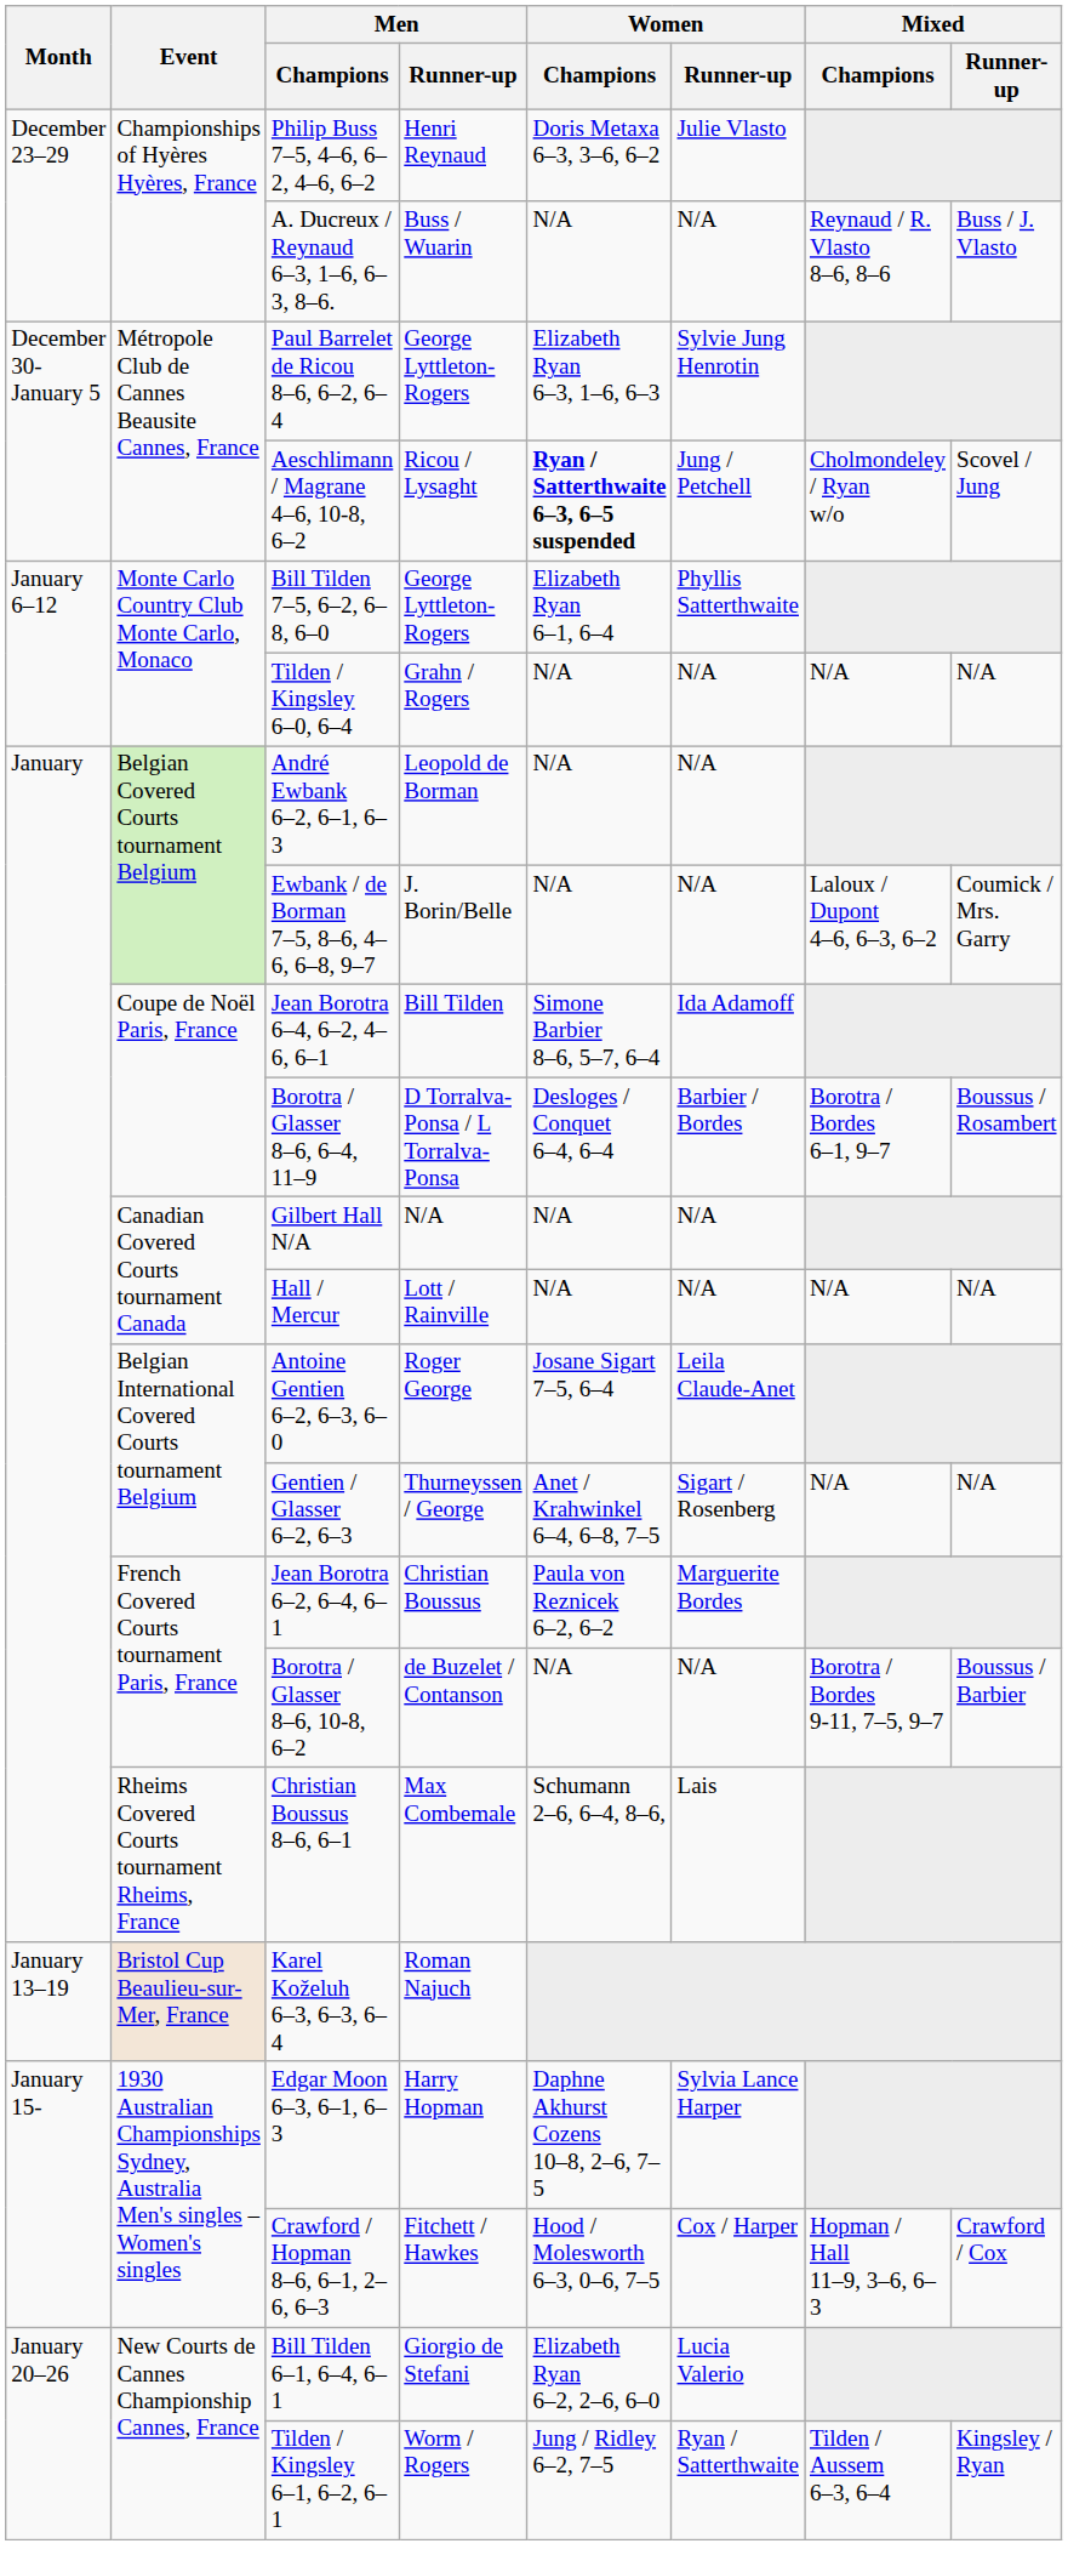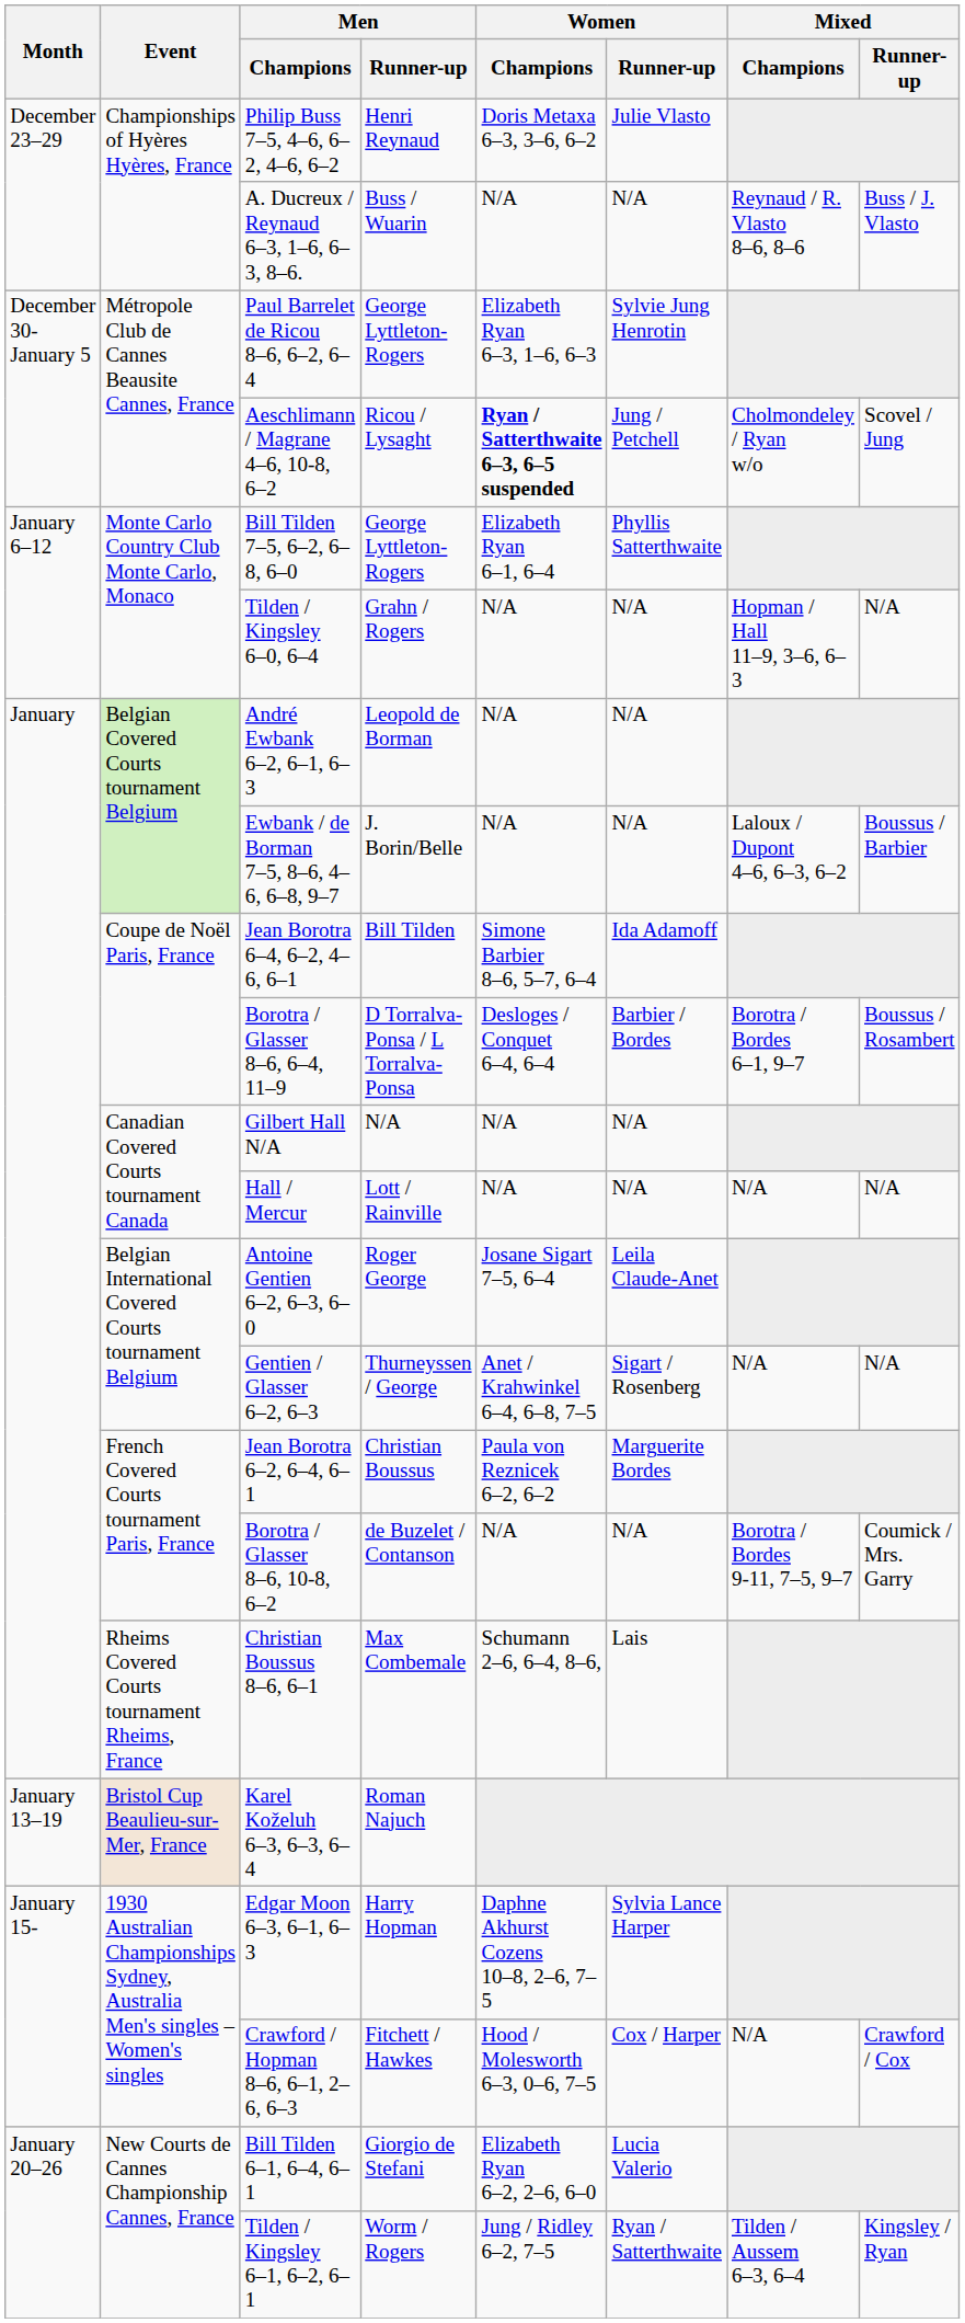 <table class="wikitable" style="font-size:85%;">
 <tr>
 <th rowspan="2" style="width:75px;">Month</th>
 <th rowspan="2" style="width:200px;">Event</th>
 <th colspan="2" style="width:250px;">Men</th>
 <th colspan="2" style="width:250px;">Women</th>
 <th colspan="2" style="width:250px;">Mixed</th>
 </tr>
 <tr>
 <th style="width:125px;">Champions</th>
 <th style="width:125px;">Runner-up</th>
 <th style="width:125px;">Champions</th>
 <th style="width:125px;">Runner-up</th>
 <th style="width:125px;">Champions</th>
 <th style="width:125px;">Runner-up</th>
 </tr>
 <tr valign=top>
 <td rowspan=2>December 23–29</td>
 <td rowspan="2">Championships of Hyères<br><a href='#'>Hyères</a>, <a href='#'>France</a></td>
 <td> <a href='#'>Philip Buss</a><br>7–5, 4–6, 6–2, 4–6, 6–2</td>
 <td> <a href='#'>Henri Reynaud</a></td>
 <td> <a href='#'>Doris Metaxa</a><br>6–3, 3–6, 6–2</td>
 <td> <a href='#'>Julie Vlasto</a></td>
 <td style="background:#ededed;" colspan="2"></td>
 </tr>
 <tr valign=top>
 <td> A. Ducreux /  <a href='#'>Reynaud</a><br>6–3, 1–6, 6–3, 8–6.</td>
 <td> <a href='#'>Buss</a> /  <a href='#'>Wuarin</a></td>
 <td>N/A</td>
 <td>N/A</td>
 <td> <a href='#'>Reynaud</a> /  <a href='#'>R. Vlasto</a><br>8–6, 8–6</td>
 <td> <a href='#'>Buss</a> /  <a href='#'>J. Vlasto</a></td>
 </tr>
 <tr valign=top>
 <td rowspan=2>December 30-January 5</td>
 <td rowspan="2">Métropole Club de Cannes Beausite<br><a href='#'>Cannes</a>, <a href='#'>France</a></td>
 <td> <a href='#'>Paul Barrelet de Ricou</a><br>8–6, 6–2, 6–4</td>
 <td> <a href='#'>George Lyttleton-Rogers</a></td>
 <td> <a href='#'>Elizabeth Ryan</a><br>6–3, 1–6, 6–3</td>
 <td> <a href='#'>Sylvie Jung Henrotin</a></td>
 <td style="background:#ededed;" colspan="2"></td>
 </tr>
 <tr valign=top>
 <td> <a href='#'>Aeschlimann</a> /  <a href='#'>Magrane</a><br>4–6, 10-8, 6–2</td>
 <td> <a href='#'>Ricou</a> /  <a href='#'>Lysaght</a></td>
 <td><strong> <a href='#'>Ryan</a> /  <a href='#'>Satterthwaite</a><br>6–3, 6–5 suspended</strong></td>
 <td> <a href='#'>Jung</a> /  <a href='#'>Petchell</a></td>
 <td> <a href='#'>Cholmondeley</a> /  <a href='#'>Ryan</a><br>w/o</td>
 <td>Scovel /  <a href='#'>Jung</a></td>
 </tr>
 <tr valign=top>
 <td rowspan=2>January 6–12</td>
 <td rowspan="2"><a href='#'>Monte Carlo Country Club</a><br><a href='#'>Monte Carlo</a>, <a href='#'>Monaco</a></td>
 <td> <a href='#'>Bill Tilden</a><br>7–5, 6–2, 6–8, 6–0</td>
 <td> <a href='#'>George Lyttleton-Rogers</a></td>
 <td> <a href='#'>Elizabeth Ryan</a><br>6–1, 6–4</td>
 <td> <a href='#'>Phyllis Satterthwaite</a></td>
 <td style="background:#ededed;" colspan="2"></td>
 </tr>
 <tr valign=top>
 <td> <a href='#'>Tilden</a> /  <a href='#'>Kingsley</a><br>6–0, 6–4</td>
 <td> <a href='#'>Grahn</a> /  <a href='#'>Rogers</a></td>
 <td>N/A</td>
 <td>N/A</td>
-<td>N/A</td>
+<td> <a href='#'>Hopman</a> /  <a href='#'>Hall</a><br>11–9, 3–6, 6–3</td>
 <td>N/A</td>
 </tr>
 <tr valign=top>
 <td rowspan="11">January</td>
 <td rowspan=2 style="background:#d0f0c0">Belgian Covered Courts tournament<br><a href='#'>Belgium</a></td>
 <td> <a href='#'>André Ewbank</a><br>6–2, 6–1, 6–3</td>
 <td> <a href='#'>Leopold de Borman</a></td>
 <td>N/A</td>
 <td>N/A</td>
 <td style="background:#ededed;" colspan="2"></td>
 </tr>
 <tr valign=top>
 <td> <a href='#'>Ewbank</a> /  <a href='#'>de Borman</a><br>7–5, 8–6, 4–6, 6–8, 9–7</td>
 <td>J. Borin/Belle</td>
 <td>N/A</td>
 <td>N/A</td>
 <td>Laloux /  <a href='#'>Dupont</a><br>4–6, 6–3, 6–2</td>
-<td>Coumick / Mrs. Garry</td>
+<td> <a href='#'>Boussus</a> /  <a href='#'>Barbier</a></td>
 </tr>
 <tr valign=top>
 <td rowspan="2">Coupe de Noël<br><a href='#'>Paris</a>, <a href='#'>France</a></td>
 <td> <a href='#'>Jean Borotra</a><br>6–4, 6–2, 4–6, 6–1</td>
 <td><a href='#'>Bill Tilden</a></td>
 <td> <a href='#'>Simone Barbier</a><br>8–6, 5–7, 6–4</td>
 <td> <a href='#'>Ida Adamoff</a></td>
 <td style="background:#ededed;" colspan="2"></td>
 </tr>
 <tr valign=top>
 <td> <a href='#'>Borotra</a> /  <a href='#'>Glasser</a><br>8–6, 6–4, 11–9</td>
 <td> <a href='#'>D Torralva-Ponsa</a> /  <a href='#'>L Torralva-Ponsa</a></td>
 <td> <a href='#'>Desloges</a> /  <a href='#'>Conquet</a><br>6–4, 6–4</td>
 <td> <a href='#'>Barbier</a> /  <a href='#'>Bordes</a></td>
 <td> <a href='#'>Borotra</a> /  <a href='#'>Bordes</a><br>6–1, 9–7</td>
 <td> <a href='#'>Boussus</a> /  <a href='#'>Rosambert</a></td>
 </tr>
 <tr valign=top>
 <td rowspan="2">Canadian Covered Courts tournament<br><a href='#'>Canada</a></td>
 <td> <a href='#'>Gilbert Hall</a><br>N/A</td>
 <td>N/A</td>
 <td>N/A</td>
 <td>N/A</td>
 <td style="background:#ededed;" colspan="2"></td>
 </tr>
 <tr valign=top>
 <td> <a href='#'>Hall</a> /  <a href='#'>Mercur</a></td>
 <td><a href='#'>Lott</a> /  <a href='#'>Rainville</a></td>
 <td>N/A</td>
 <td>N/A</td>
 <td>N/A</td>
 <td>N/A</td>
 </tr>
 <tr valign=top>
 <td rowspan=2>Belgian International Covered Courts tournament<br><a href='#'>Belgium</a></td>
 <td> <a href='#'>Antoine Gentien</a><br>6–2, 6–3, 6–0</td>
 <td> <a href='#'>Roger George</a></td>
 <td> <a href='#'>Josane Sigart</a><br>7–5, 6–4</td>
 <td> <a href='#'>Leila Claude-Anet</a></td>
 <td style="background:#ededed;" colspan="2"></td>
 </tr>
 <tr valign=top>
 <td> <a href='#'>Gentien</a> /   <a href='#'>Glasser</a><br>6–2, 6–3</td>
 <td> <a href='#'>Thurneyssen</a> /  <a href='#'>George</a></td>
 <td> <a href='#'>Anet</a> /  <a href='#'>Krahwinkel</a><br>6–4, 6–8, 7–5</td>
 <td> <a href='#'>Sigart</a> / Rosenberg</td>
 <td>N/A</td>
 <td>N/A</td>
 </tr>
 <tr valign=top>
 <td rowspan="2">French Covered Courts tournament<br><a href='#'>Paris</a>, <a href='#'>France</a></td>
 <td> <a href='#'>Jean Borotra</a><br>6–2, 6–4, 6–1</td>
 <td> <a href='#'>Christian Boussus</a></td>
 <td> <a href='#'>Paula von Reznicek</a><br>6–2, 6–2</td>
 <td> <a href='#'>Marguerite Bordes</a></td>
 <td style="background:#ededed;" colspan="2"></td>
 </tr>
 <tr valign=top>
 <td> <a href='#'>Borotra</a> /  <a href='#'>Glasser</a><br>8–6, 10-8, 6–2</td>
 <td> <a href='#'>de Buzelet</a> /  <a href='#'>Contanson</a></td>
 <td>N/A</td>
 <td>N/A</td>
 <td> <a href='#'>Borotra</a> /  <a href='#'>Bordes</a><br>9-11, 7–5, 9–7</td>
-<td> <a href='#'>Boussus</a> /  <a href='#'>Barbier</a></td>
+<td>Coumick / Mrs. Garry</td>
 </tr>
 <tr valign=top>
 <td>Rheims Covered Courts tournament<br><a href='#'>Rheims</a>, <a href='#'>France</a></td>
 <td> <a href='#'>Christian Boussus</a><br>8–6, 6–1</td>
 <td> <a href='#'>Max Combemale</a></td>
 <td>Schumann<br>2–6, 6–4, 8–6,</td>
 <td>Lais</td>
 <td style="background:#ededed;" colspan="2"></td>
 </tr>
 <tr valign=top>
 <td>January 13–19</td>
 <td style="background:#F3E6D7"><a href='#'>Bristol Cup</a><br><a href='#'>Beaulieu-sur-Mer</a>, <a href='#'>France</a></td>
 <td> <a href='#'>Karel Koželuh</a><br>6–3, 6–3, 6–4</td>
 <td> <a href='#'>Roman Najuch</a></td>
 <td style="background:#ededed;" colspan="4"></td>
 </tr>
 <tr valign=top>
 <td rowspan=2>January 15-</td>
 <td rowspan=2><a href='#'>1930 Australian Championships</a><br><a href='#'>Sydney</a>, <a href='#'>Australia</a><br><a href='#'>Men's singles</a> – <a href='#'>Women's singles</a></td>
 <td> <a href='#'>Edgar Moon</a><br>6–3, 6–1, 6–3</td>
 <td> <a href='#'>Harry Hopman</a></td>
 <td> <a href='#'>Daphne Akhurst Cozens</a><br>10–8, 2–6, 7–5</td>
 <td> <a href='#'>Sylvia Lance Harper</a></td>
 <td style="background:#ededed;" colspan="2"></td>
 </tr>
 <tr valign=top>
 <td> <a href='#'>Crawford</a> /  <a href='#'>Hopman</a><br>8–6, 6–1, 2–6, 6–3</td>
 <td> <a href='#'>Fitchett</a> /  <a href='#'>Hawkes</a></td>
 <td> <a href='#'>Hood</a> /   <a href='#'>Molesworth</a><br>6–3, 0–6, 7–5</td>
 <td> <a href='#'>Cox</a> /   <a href='#'>Harper</a></td>
-<td> <a href='#'>Hopman</a> /  <a href='#'>Hall</a><br>11–9, 3–6, 6–3</td>
+<td>N/A</td>
 <td> <a href='#'>Crawford</a> /  <a href='#'>Cox</a></td>
 </tr>
 <tr valign=top>
 <td rowspan=2>January 20–26</td>
 <td rowspan=2>New Courts de Cannes Championship<br><a href='#'>Cannes</a>, <a href='#'>France</a></td>
 <td> <a href='#'>Bill Tilden</a><br>6–1, 6–4, 6–1</td>
 <td> <a href='#'>Giorgio de Stefani</a></td>
 <td> <a href='#'>Elizabeth Ryan</a><br>6–2, 2–6, 6–0</td>
 <td> <a href='#'>Lucia Valerio</a></td>
 <td style="background:#ededed;" colspan="2"></td>
 </tr>
 <tr valign=top>
 <td> <a href='#'>Tilden</a> /  <a href='#'>Kingsley</a><br>6–1, 6–2, 6–1</td>
 <td> <a href='#'>Worm</a> /  <a href='#'>Rogers</a></td>
 <td> <a href='#'>Jung</a> /  <a href='#'>Ridley</a><br>6–2, 7–5</td>
 <td> <a href='#'>Ryan</a> /  <a href='#'>Satterthwaite</a></td>
 <td> <a href='#'>Tilden</a> /  <a href='#'>Aussem</a><br>6–3, 6–4</td>
 <td> <a href='#'>Kingsley</a> /  <a href='#'>Ryan</a></td>
 </tr>
 </table>
